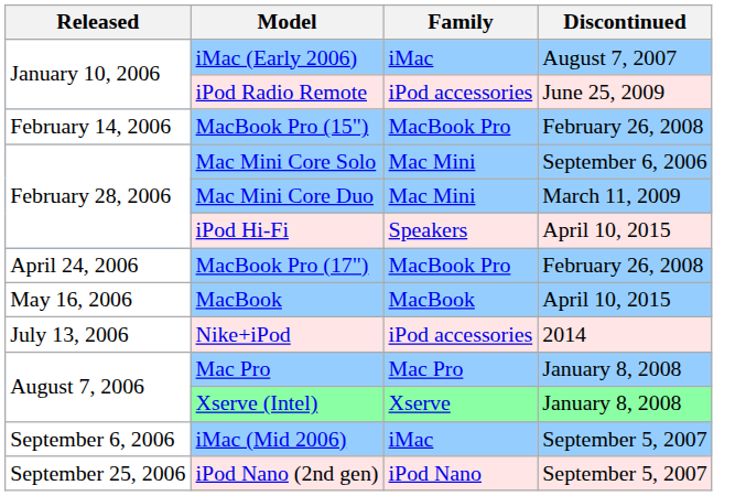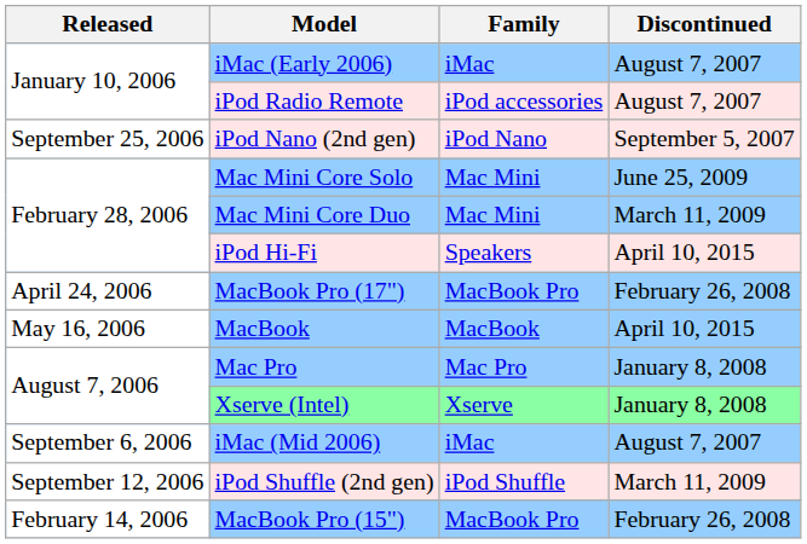 <table class="wikitable">
 <tr>
 <th>Released</th>
 <th>Model</th>
 <th>Family</th>
 <th>Discontinued</th>
 </tr>
 <tr bgcolor=#95CEFE>
 <td bgcolor=#FFF rowspan=2>January 10, 2006</td>
 <td><a href='#'>iMac (Early 2006)</a></td>
 <td><a href='#'>iMac</a></td>
 <td>August 7, 2007</td>
 </tr>
 <tr bgcolor=#FFE5E5>
 <td><a href='#'>iPod Radio Remote</a></td>
 <td><a href='#'>iPod accessories</a></td>
-<td>June 25, 2009</td>
+<td>August 7, 2007</td>
 </tr>
-<tr bgcolor=#95CEFE>
-<td bgcolor=#FFF>February 14, 2006</td>
-<td><a href='#'>MacBook Pro (15")</a></td>
-<td><a href='#'>MacBook Pro</a></td>
-<td>February 26, 2008</td>
+<tr bgcolor=#FFE5E5>
+<td bgcolor=#FFF>September 25, 2006</td>
+<td><a href='#'>iPod Nano</a> (2nd gen)</td>
+<td><a href='#'>iPod Nano</a></td>
+<td>September 5, 2007</td>
 </tr>
 <tr bgcolor=#95CEFE>
 <td bgcolor=#FFF rowspan=3>February 28, 2006</td>
 <td><a href='#'>Mac Mini Core Solo</a></td>
 <td><a href='#'>Mac Mini</a></td>
-<td>September 6, 2006</td>
+<td>June 25, 2009</td>
 </tr>
 <tr bgcolor=#95CEFE>
 <td><a href='#'>Mac Mini Core Duo</a></td>
 <td><a href='#'>Mac Mini</a></td>
 <td>March 11, 2009</td>
 </tr>
 <tr bgcolor=#FFE5E5>
 <td><a href='#'>iPod Hi-Fi</a></td>
 <td><a href='#'>Speakers</a></td>
 <td>April 10, 2015</td>
 </tr>
 <tr bgcolor=#95CEFE>
 <td bgcolor=#FFF>April 24, 2006</td>
 <td><a href='#'>MacBook Pro (17")</a></td>
 <td><a href='#'>MacBook Pro</a></td>
 <td>February 26, 2008</td>
 </tr>
 <tr bgcolor=#95CEFE>
 <td bgcolor=#FFF>May 16, 2006</td>
 <td><a href='#'>MacBook</a></td>
 <td><a href='#'>MacBook</a></td>
 <td>April 10, 2015</td>
 </tr>
-<tr bgcolor=#FFE5E5>
-<td bgcolor=#FFF>July 13, 2006</td>
-<td><a href='#'>Nike+iPod</a></td>
-<td><a href='#'>iPod accessories</a></td>
-<td>2014</td>
-</tr>
 <tr bgcolor=#95CEFE>
 <td bgcolor=#FFF rowspan=2>August 7, 2006</td>
 <td><a href='#'>Mac Pro</a></td>
 <td><a href='#'>Mac Pro</a></td>
 <td>January 8, 2008</td>
 </tr>
 <tr bgcolor=8BFFA3>
 <td><a href='#'>Xserve (Intel)</a></td>
 <td><a href='#'>Xserve</a></td>
 <td>January 8, 2008</td>
 </tr>
 <tr bgcolor=#95CEFE>
 <td bgcolor=#FFF>September 6, 2006</td>
 <td><a href='#'>iMac (Mid 2006)</a></td>
 <td><a href='#'>iMac</a></td>
-<td>September 5, 2007</td>
+<td>August 7, 2007</td>
 </tr>
 <tr bgcolor=#FFE5E5>
-<td bgcolor=#FFF>September 25, 2006</td>
-<td><a href='#'>iPod Nano</a> (2nd gen)</td>
-<td><a href='#'>iPod Nano</a></td>
-<td>September 5, 2007</td>
+<td bgcolor=#FFF>September 12, 2006</td>
+<td><a href='#'>iPod Shuffle</a> (2nd gen)</td>
+<td><a href='#'>iPod Shuffle</a></td>
+<td>March 11, 2009</td>
+</tr>
+<tr bgcolor=#95CEFE>
+<td bgcolor=#FFF>February 14, 2006</td>
+<td><a href='#'>MacBook Pro (15")</a></td>
+<td><a href='#'>MacBook Pro</a></td>
+<td>February 26, 2008</td>
 </tr>
 </table>
